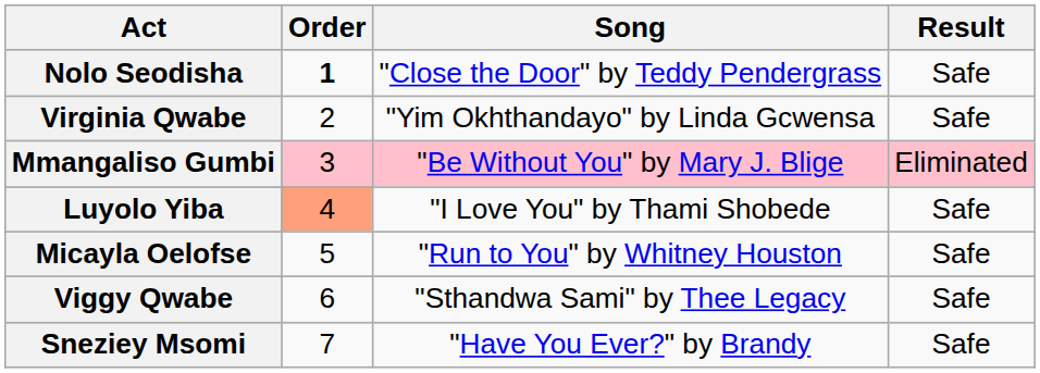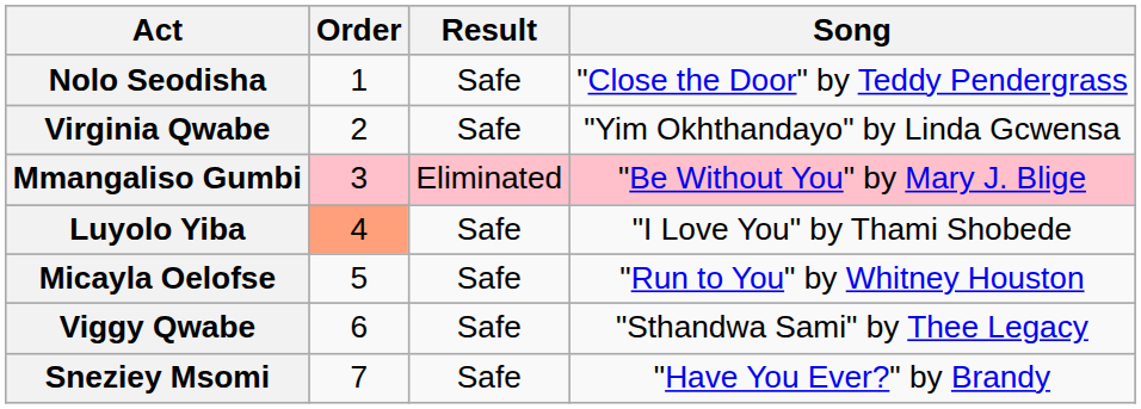 <table class="wikitable plainrowheaders" style="text-align:center;">
 <tr>
 <th scope="col">Act</th>
 <th scope="col">Order</th>
+<th scope="col">Result</th>
 <th scope="col">Song</th>
-<th scope="col">Result</th>
 </tr>
 <tr>
 <th scope=row>Nolo Seodisha</th>
-<td><strong>1</strong></td>
+<td>1</td>
+<td>Safe</td>
 <td>"<a href='#'>Close the Door</a>" by <a href='#'>Teddy Pendergrass</a></td>
-<td>Safe</td>
 </tr>
 <tr>
 <th scope=row>Virginia Qwabe</th>
 <td>2</td>
+<td>Safe</td>
 <td>"Yim Okhthandayo" by Linda Gcwensa</td>
-<td>Safe</td>
 </tr>
 <tr style="background:pink;">
 <th scope=row>Mmangaliso Gumbi</th>
 <td>3</td>
+<td>Eliminated</td>
 <td>"<a href='#'>Be Without You</a>" by <a href='#'>Mary J. Blige</a></td>
-<td>Eliminated</td>
 </tr>
 <tr>
 <th scope=row>Luyolo Yiba</th>
 <td style="background: lightsalmon;">4</td>
+<td>Safe</td>
 <td>"I Love You" by Thami Shobede</td>
-<td>Safe</td>
 </tr>
 <tr>
 <th scope=row>Micayla Oelofse</th>
 <td>5</td>
+<td>Safe</td>
 <td>"<a href='#'>Run to You</a>" by <a href='#'>Whitney Houston</a></td>
-<td>Safe</td>
 </tr>
 <tr>
 <th scope=row>Viggy Qwabe</th>
 <td>6</td>
+<td>Safe</td>
 <td>"Sthandwa Sami" by <a href='#'>Thee Legacy</a></td>
-<td>Safe</td>
 </tr>
 <tr>
 <th scope=row>Sneziey Msomi</th>
 <td>7</td>
+<td>Safe</td>
 <td>"<a href='#'>Have You Ever?</a>" by <a href='#'>Brandy</a></td>
-<td>Safe</td>
 </tr>
 </table>
